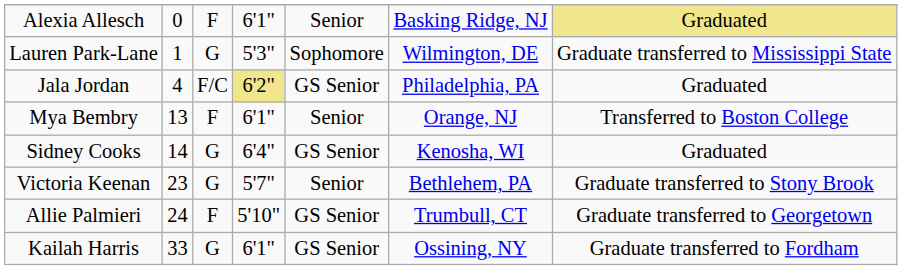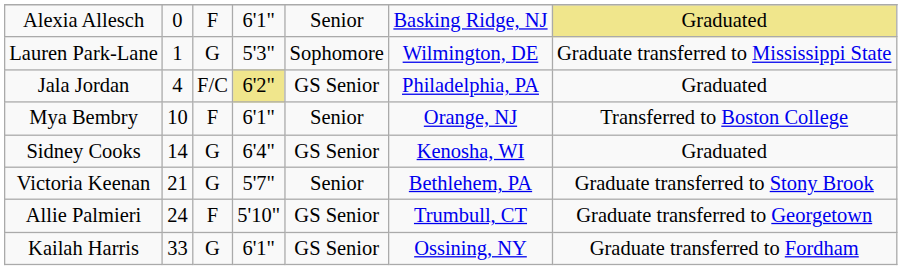 <table class="wikitable sortable" style="text-align: center">
 <tr align=center>
 </tr>
 <tr>
 <td>Alexia Allesch</td>
 <td>0</td>
 <td>F</td>
 <td>6'1"</td>
 <td>Senior</td>
 <td><a href='#'>Basking Ridge, NJ</a></td>
 <td style="background: khaki;">Graduated</td>
 </tr>
 <tr>
 <td>Lauren Park-Lane</td>
 <td>1</td>
 <td>G</td>
 <td>5'3"</td>
 <td>Sophomore</td>
 <td><a href='#'>Wilmington, DE</a></td>
 <td>Graduate transferred to <a href='#'>Mississippi State</a></td>
 </tr>
 <tr>
 <td>Jala Jordan</td>
 <td>4</td>
 <td>F/C</td>
 <td style="background: khaki;">6'2"</td>
 <td>GS Senior</td>
 <td><a href='#'>Philadelphia, PA</a></td>
 <td>Graduated</td>
 </tr>
 <tr>
 <td>Mya Bembry</td>
-<td>13</td>
+<td>10</td>
 <td>F</td>
 <td>6'1"</td>
 <td>Senior</td>
 <td><a href='#'>Orange, NJ</a></td>
 <td>Transferred to <a href='#'>Boston College</a></td>
 </tr>
 <tr>
 <td>Sidney Cooks</td>
 <td>14</td>
 <td>G</td>
 <td>6'4"</td>
 <td>GS Senior</td>
 <td><a href='#'>Kenosha, WI</a></td>
 <td>Graduated</td>
 </tr>
 <tr>
 <td>Victoria Keenan</td>
-<td>23</td>
+<td>21</td>
 <td>G</td>
 <td>5'7"</td>
 <td>Senior</td>
 <td><a href='#'>Bethlehem, PA</a></td>
 <td>Graduate transferred to <a href='#'>Stony Brook</a></td>
 </tr>
 <tr>
 <td>Allie Palmieri</td>
 <td>24</td>
 <td>F</td>
 <td>5'10"</td>
 <td>GS Senior</td>
 <td><a href='#'>Trumbull, CT</a></td>
 <td>Graduate transferred to <a href='#'>Georgetown</a></td>
 </tr>
 <tr>
 <td>Kailah Harris</td>
 <td>33</td>
 <td>G</td>
 <td>6'1"</td>
 <td>GS Senior</td>
 <td><a href='#'>Ossining, NY</a></td>
 <td>Graduate transferred to <a href='#'>Fordham</a></td>
 </tr>
 </table>
